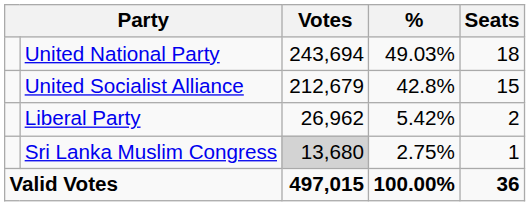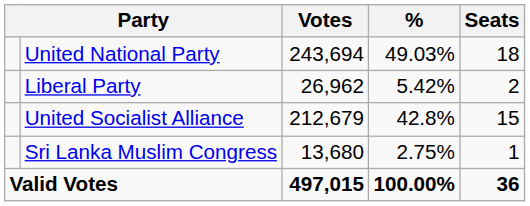 <table class="wikitable" border="1" style="text-align:right;">
 <tr>
 <th align=left colspan=2>Party</th>
 <th align=center width="60">Votes</th>
 <th align=center width="60">%</th>
 <th align=center width="40">Seats</th>
 </tr>
 <tr>
 <td bgcolor=> </td>
 <td align=left><a href='#'>United National Party</a></td>
 <td>243,694</td>
 <td>49.03%</td>
 <td>18</td>
 </tr>
 <tr>
 <td bgcolor=> </td>
+<td align=left><a href='#'>Liberal Party</a></td>
+<td>26,962</td>
+<td>5.42%</td>
+<td>2</td>
+</tr>
+<tr>
+<td bgcolor=> </td>
 <td align=left><a href='#'>United Socialist Alliance</a></td>
 <td>212,679</td>
 <td>42.8%</td>
 <td>15</td>
 </tr>
 <tr>
 <td bgcolor=> </td>
-<td align=left><a href='#'>Liberal Party</a></td>
-<td>26,962</td>
-<td>5.42%</td>
-<td>2</td>
-</tr>
-<tr>
-<td bgcolor=> </td>
 <td align=left><a href='#'>Sri Lanka Muslim Congress</a></td>
-<td style="background: lightgrey;">13,680</td>
+<td>13,680</td>
 <td>2.75%</td>
 <td>1</td>
 </tr>
 <tr>
 <td align=left colspan=2><strong>Valid Votes</strong></td>
 <td><strong>497,015</strong></td>
 <td><strong>100.00%</strong></td>
 <td><strong>36</strong></td>
 </tr>
 </table>
